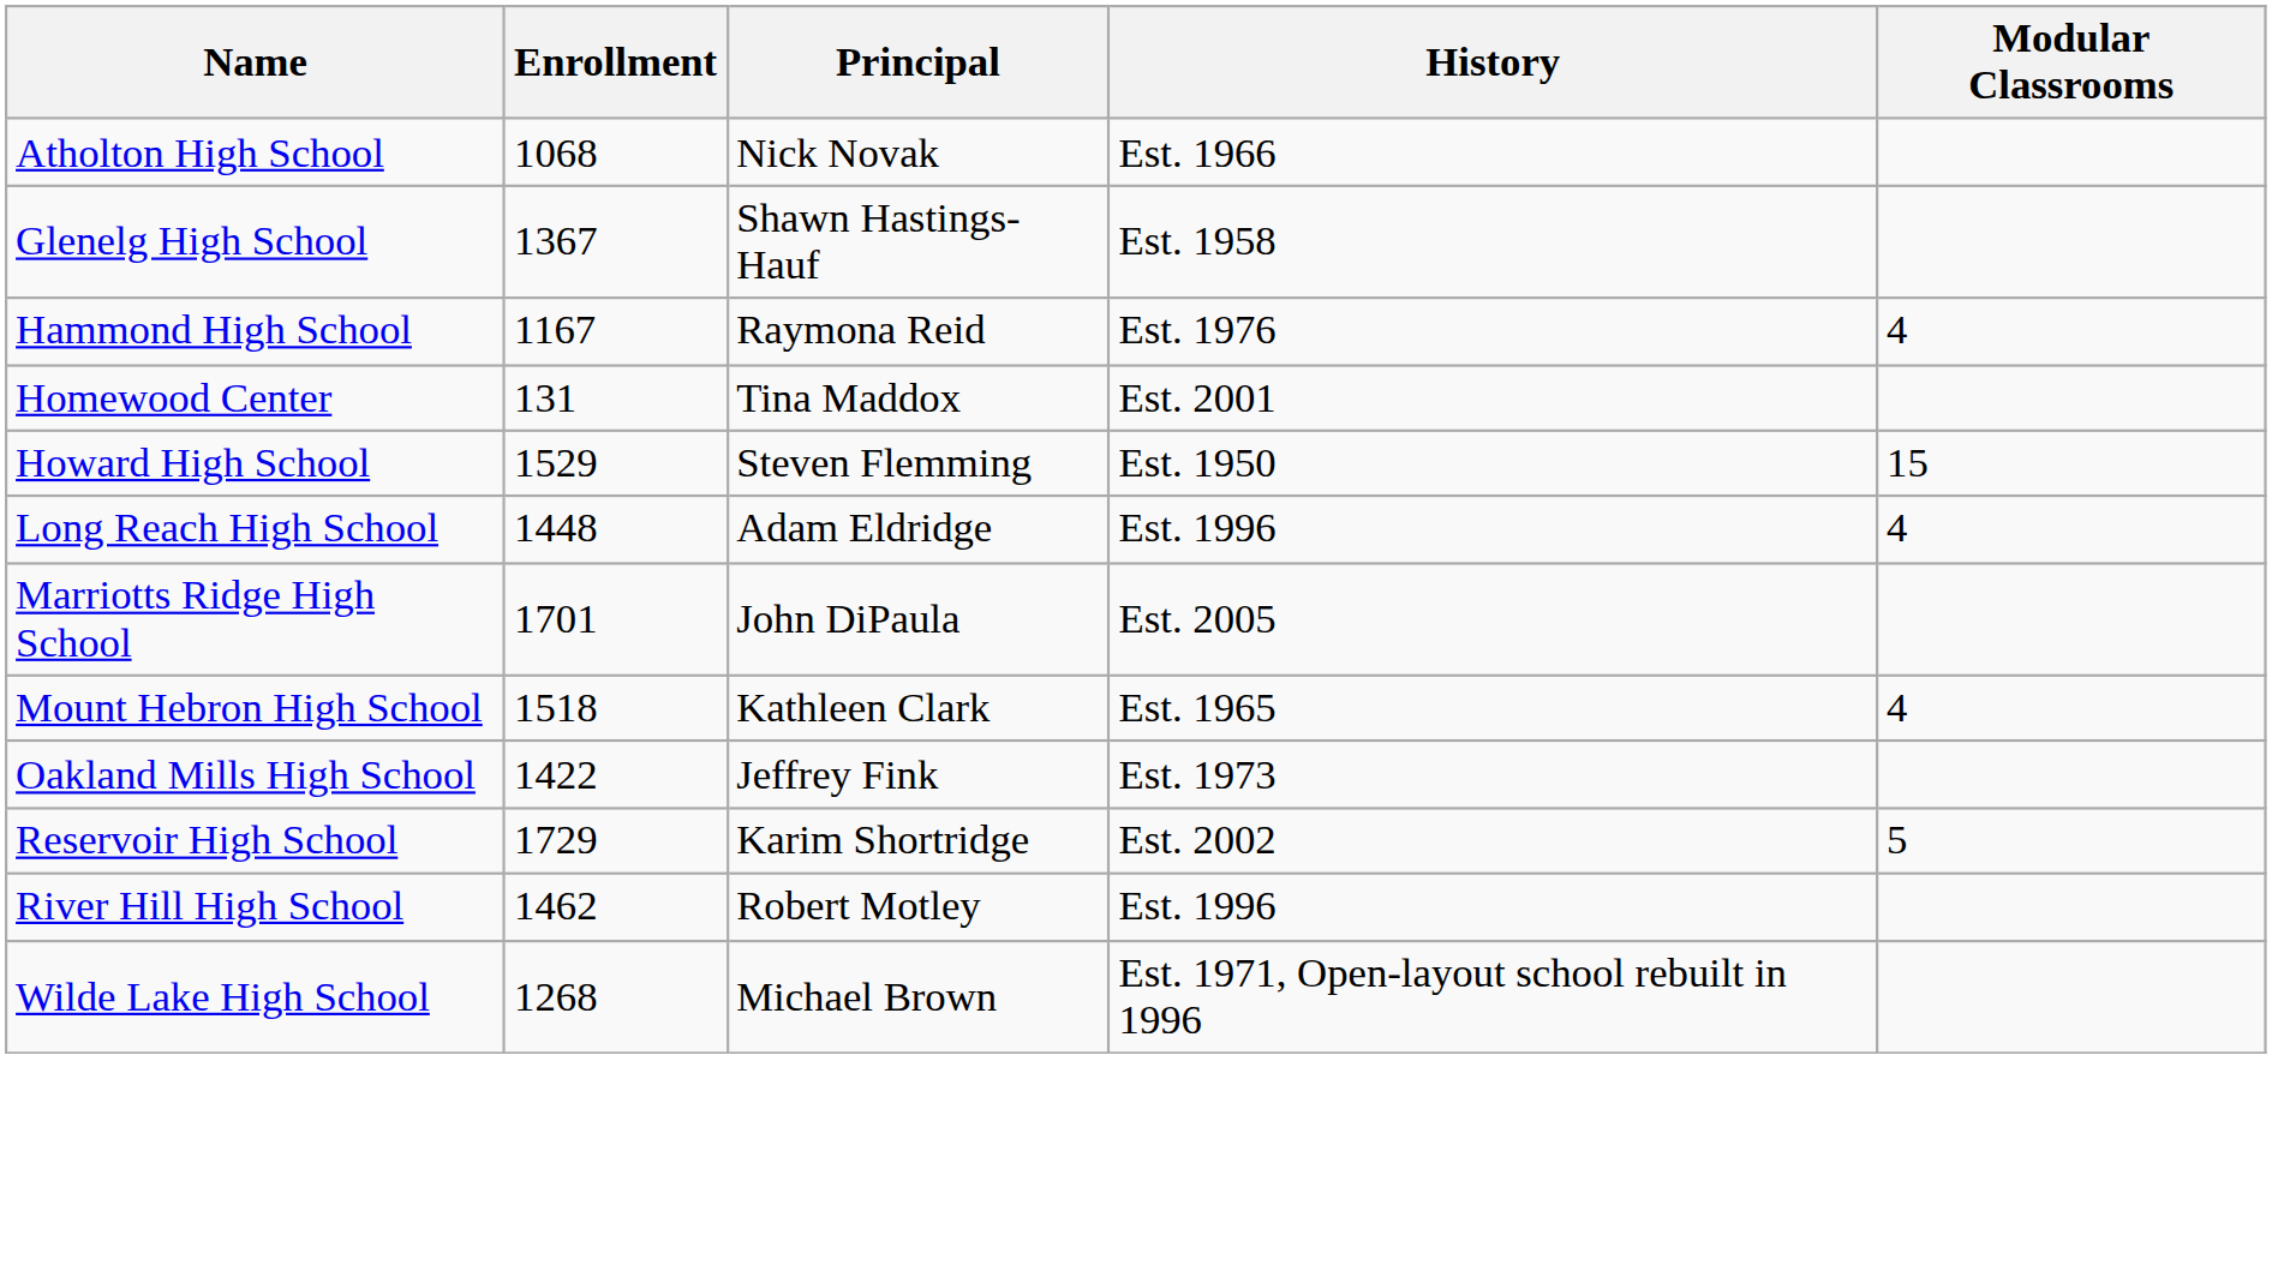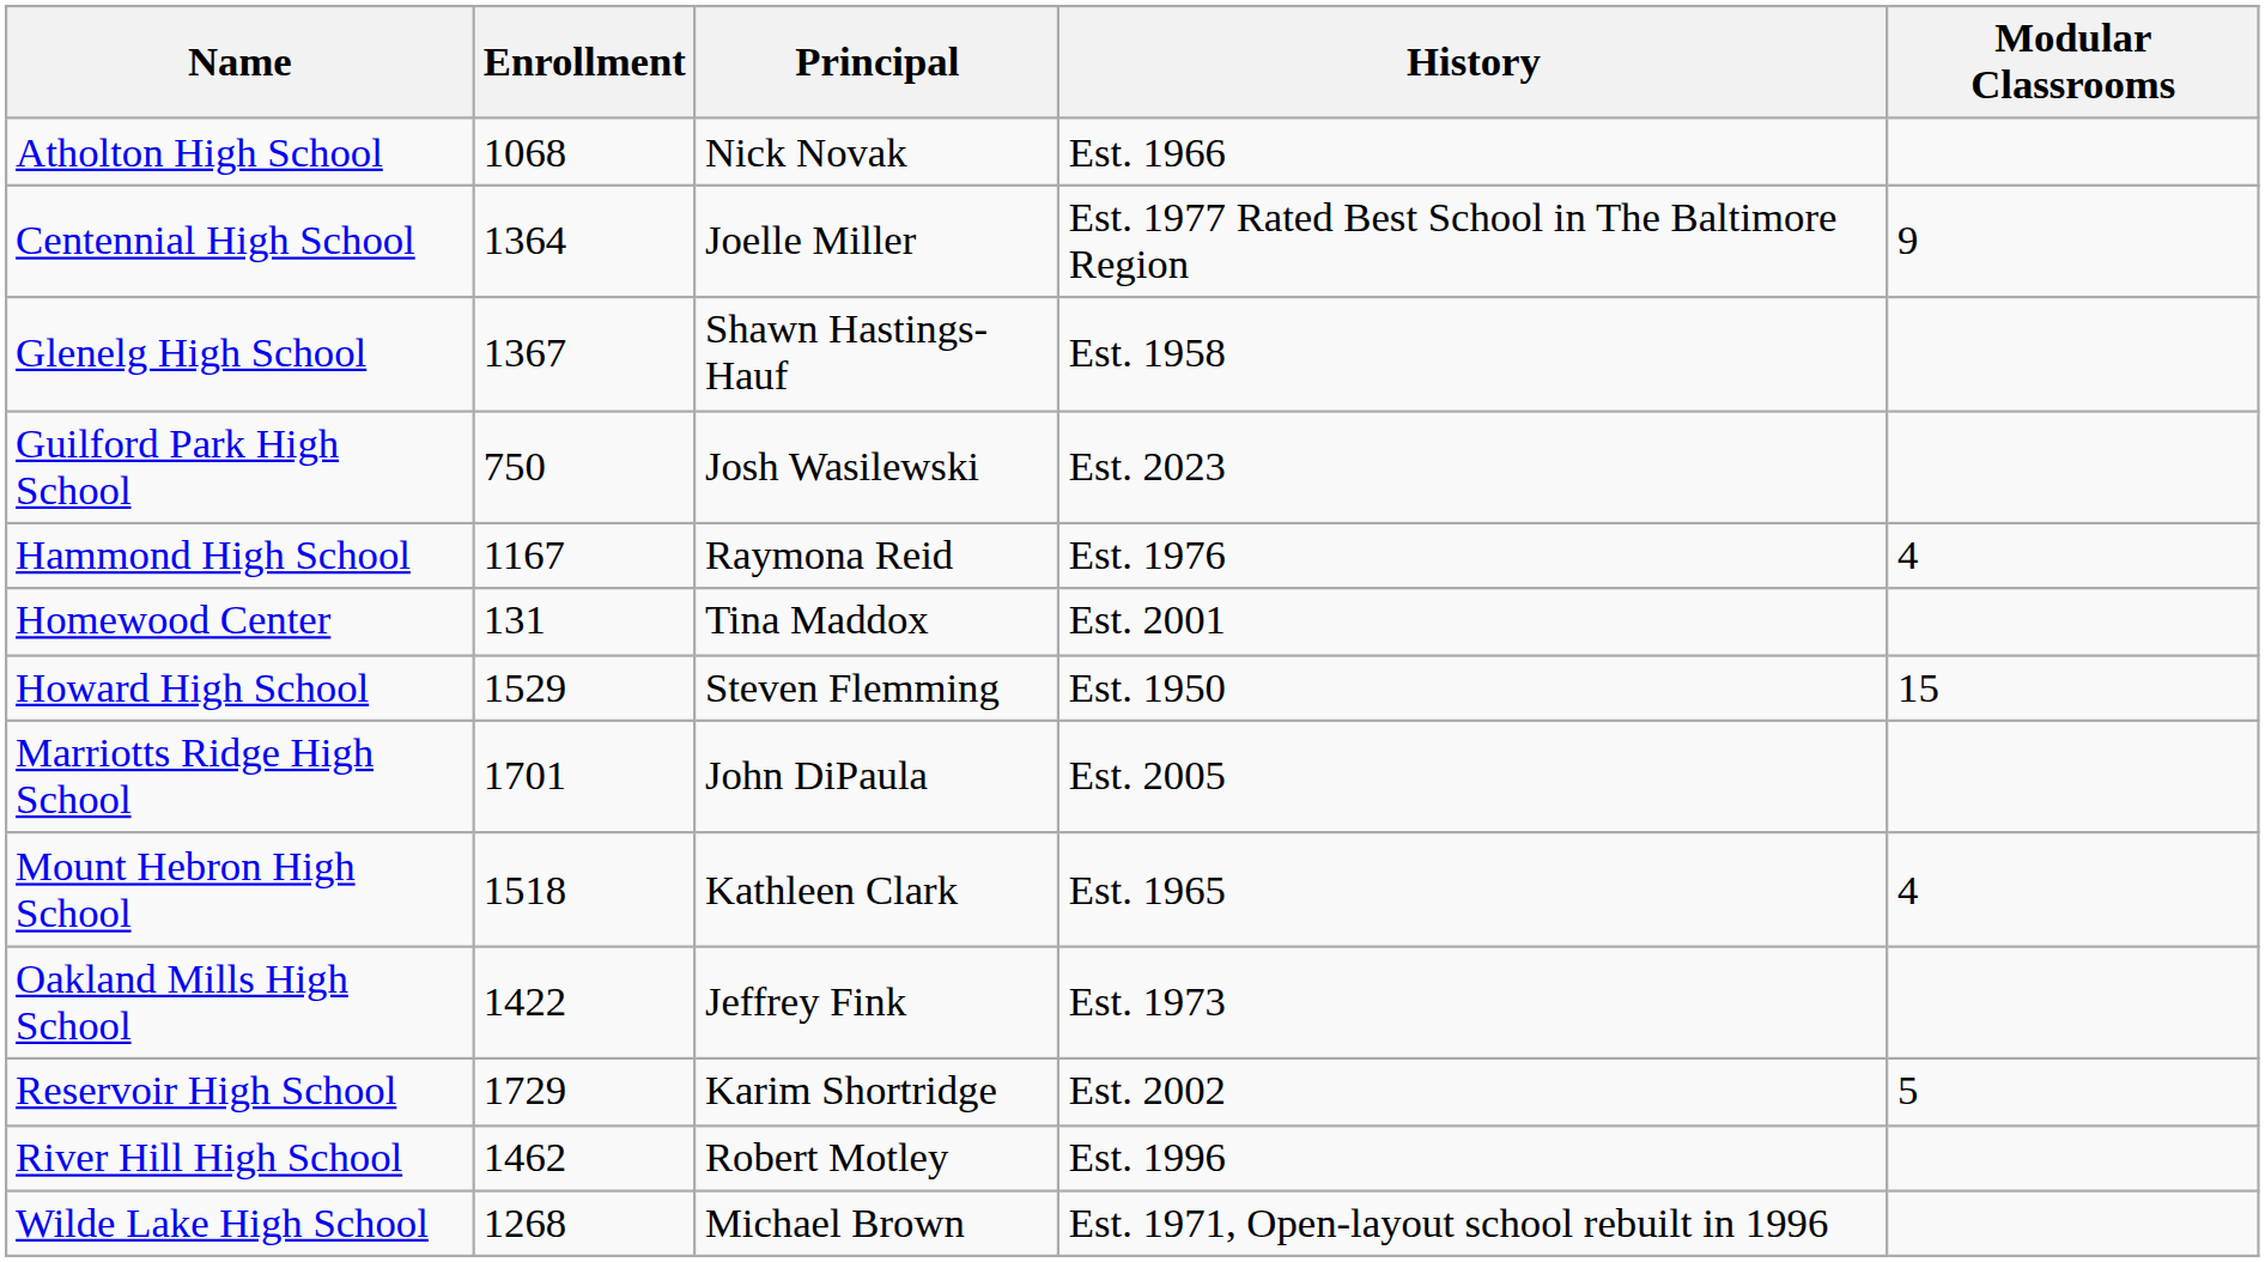 <table class="wikitable sortable">
 <tr>
 <th>Name</th>
 <th>Enrollment</th>
 <th>Principal</th>
 <th>History</th>
 <th>Modular Classrooms</th>
 </tr>
 <tr>
 <td><a href='#'>Atholton High School</a></td>
 <td>1068</td>
 <td>Nick Novak</td>
 <td>Est. 1966</td>
 <td></td>
 </tr>
 <tr>
+<td><a href='#'>Centennial High School</a></td>
+<td>1364</td>
+<td>Joelle Miller</td>
+<td>Est. 1977 Rated Best School in The Baltimore Region</td>
+<td>9</td>
+</tr>
+<tr>
 <td><a href='#'>Glenelg High School</a></td>
 <td>1367</td>
 <td>Shawn Hastings-Hauf</td>
 <td>Est. 1958</td>
+<td></td>
+</tr>
+<tr>
+<td><a href='#'>Guilford Park High School</a></td>
+<td>750</td>
+<td>Josh Wasilewski</td>
+<td>Est. 2023</td>
 <td></td>
 </tr>
 <tr>
 <td><a href='#'>Hammond High School</a></td>
 <td>1167</td>
 <td>Raymona Reid</td>
 <td>Est. 1976</td>
 <td>4</td>
 </tr>
 <tr>
 <td><a href='#'>Homewood Center</a></td>
 <td>131</td>
 <td>Tina Maddox</td>
 <td>Est. 2001</td>
 <td></td>
 </tr>
 <tr>
 <td><a href='#'>Howard High School</a></td>
 <td>1529</td>
 <td>Steven Flemming</td>
 <td>Est. 1950</td>
 <td>15</td>
-</tr>
-<tr>
-<td><a href='#'>Long Reach High School</a></td>
-<td>1448</td>
-<td>Adam Eldridge</td>
-<td>Est. 1996</td>
-<td>4</td>
 </tr>
 <tr>
 <td><a href='#'>Marriotts Ridge High School</a></td>
 <td>1701</td>
 <td>John DiPaula</td>
 <td>Est. 2005</td>
 <td></td>
 </tr>
 <tr>
 <td><a href='#'>Mount Hebron High School</a></td>
 <td>1518</td>
 <td>Kathleen Clark</td>
 <td>Est. 1965</td>
 <td>4</td>
 </tr>
 <tr>
 <td><a href='#'>Oakland Mills High School</a></td>
 <td>1422</td>
 <td>Jeffrey Fink</td>
 <td>Est. 1973</td>
 <td></td>
 </tr>
 <tr>
 <td><a href='#'>Reservoir High School</a></td>
 <td>1729</td>
 <td>Karim Shortridge</td>
 <td>Est. 2002</td>
 <td>5</td>
 </tr>
 <tr>
 <td><a href='#'>River Hill High School</a></td>
 <td>1462</td>
 <td>Robert Motley</td>
 <td>Est. 1996</td>
 <td></td>
 </tr>
 <tr>
 <td><a href='#'>Wilde Lake High School</a></td>
 <td>1268</td>
 <td>Michael Brown</td>
 <td>Est. 1971, Open-layout school rebuilt in 1996</td>
 <td></td>
 </tr>
 </table>
